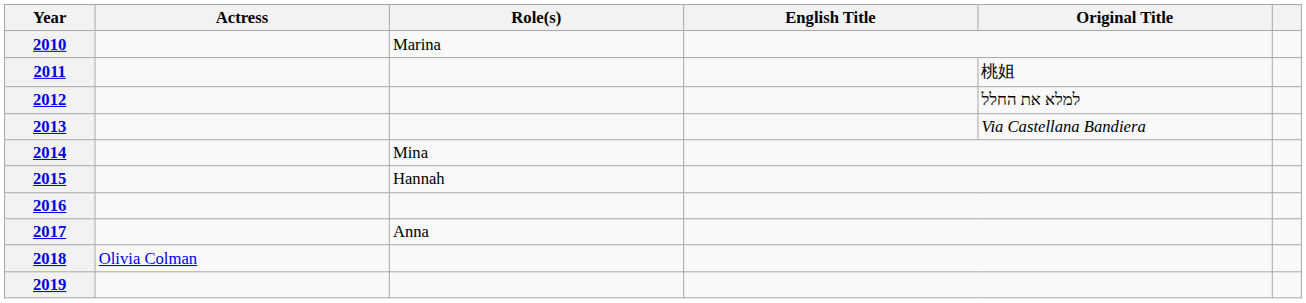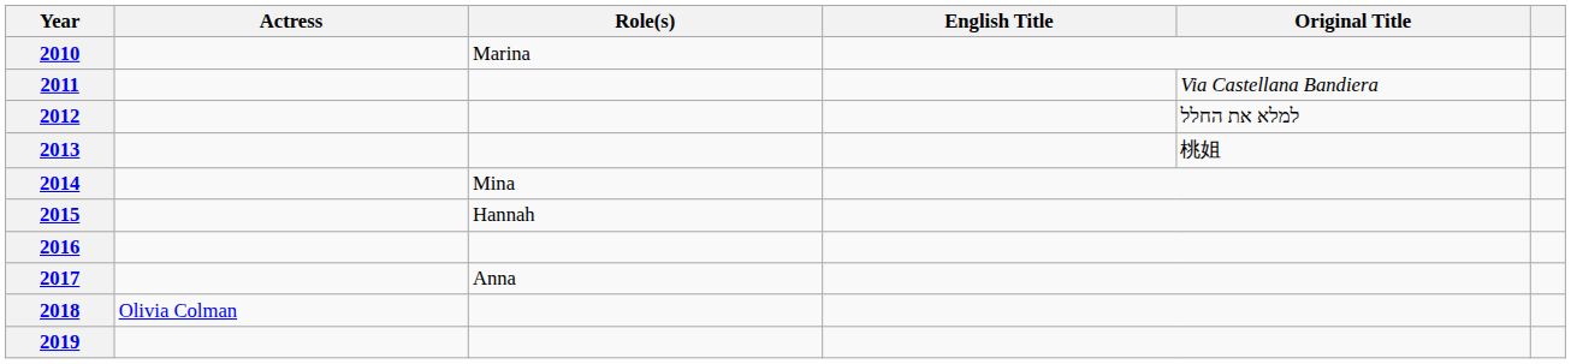 <table class="wikitable unsortable">
 <tr>
 <th scope="col" style="width:3%;">Year</th>
 <th scope="col" style="width:10%;">Actress</th>
 <th scope="col" style="width:10%;">Role(s)</th>
 <th scope="col" style="width:10%;">English Title</th>
 <th scope="col" style="width:10%;">Original Title</th>
 <th scope="col" style="width:1%;" class="unsortable"></th>
 </tr>
 <tr>
 <th scope="row" style="text-align:center"><a href='#'>2010</a></th>
 <td> </td>
 <td>Marina</td>
 <td colspan="2"></td>
 <td style="text-align:center"></td>
 </tr>
 <tr>
 <th scope="row" style="text-align:center"><a href='#'>2011</a></th>
 <td> </td>
 <td></td>
 <td></td>
-<td>桃姐</td>
+<td><em>Via Castellana Bandiera</em></td>
 <td style="text-align:center"></td>
 </tr>
 <tr>
 <th scope="row" style="text-align:center"><a href='#'>2012</a></th>
 <td> </td>
 <td></td>
 <td></td>
 <td>למלא את החלל</td>
 <td style="text-align:center"></td>
 </tr>
 <tr>
 <th scope="row" style="text-align:center"><a href='#'>2013</a></th>
 <td> </td>
 <td></td>
 <td></td>
-<td><em>Via Castellana Bandiera</em></td>
+<td>桃姐</td>
 <td style="text-align:center"></td>
 </tr>
 <tr>
 <th scope="row" style="text-align:center"><a href='#'>2014</a></th>
 <td> </td>
 <td>Mina</td>
 <td colspan="2"></td>
 <td style="text-align:center"></td>
 </tr>
 <tr>
 <th scope="row" style="text-align:center"><a href='#'>2015</a></th>
 <td> </td>
 <td>Hannah</td>
 <td colspan="2"></td>
 <td style="text-align:center"></td>
 </tr>
 <tr>
 <th scope="row" style="text-align:center"><a href='#'>2016</a></th>
 <td> </td>
 <td></td>
 <td colspan="2"></td>
 <td style="text-align:center"></td>
 </tr>
 <tr>
 <th scope="row" style="text-align:center"><a href='#'>2017</a></th>
 <td> </td>
 <td>Anna</td>
 <td colspan="2"></td>
 <td style="text-align:center"></td>
 </tr>
 <tr>
 <th scope="row" style="text-align:center"><a href='#'>2018</a></th>
 <td> <a href='#'>Olivia Colman</a></td>
 <td></td>
 <td colspan="2"></td>
 <td style="text-align:center"></td>
 </tr>
 <tr>
 <th scope="row" style="text-align:center"><a href='#'>2019</a></th>
 <td> </td>
 <td></td>
 <td colspan="2"></td>
 <td style="text-align:center"></td>
 </tr>
 </table>
